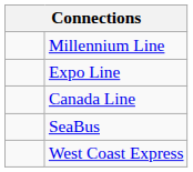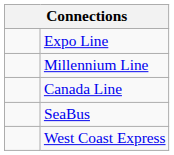 <table class="wikitable">
 <tr>
 <th colspan=2>Connections</th>
 </tr>
 <tr>
+<td width="30" style="text-align: center;"></td>
+<td><a href='#'>Expo Line</a></td>
+</tr>
+<tr>
 <td style="text-align: center;"></td>
 <td><a href='#'>Millennium Line</a></td>
-</tr>
-<tr>
-<td width="30" style="text-align: center;"></td>
-<td><a href='#'>Expo Line</a></td>
 </tr>
 <tr>
 <td style="text-align: center;"></td>
 <td><a href='#'>Canada Line</a></td>
 </tr>
 <tr>
 <td style="text-align: center;"></td>
 <td><a href='#'>SeaBus</a></td>
 </tr>
 <tr>
 <td style="text-align: center;"></td>
 <td><a href='#'>West Coast Express</a></td>
 </tr>
 </table>
